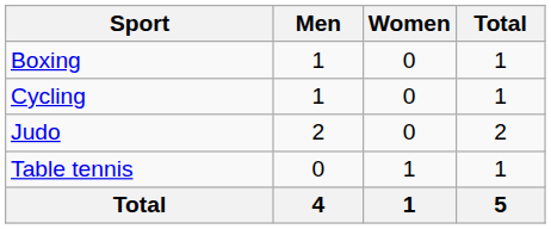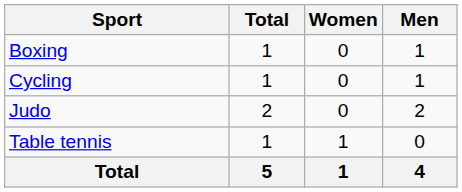 <table class="wikitable sortable" style="text-align:center;">
 <tr>
 <th width=180>Sport</th>
+<th width=55>Total</th>
+<th width=55 data-sort-type=number>Women</th>
 <th width=55 data-sort-type=number>Men</th>
-<th width=55 data-sort-type=number>Women</th>
-<th width=55>Total</th>
 </tr>
 <tr>
 <td align=left><a href='#'>Boxing</a></td>
 <td>1</td>
 <td>0</td>
 <td>1</td>
 </tr>
 <tr>
 <td align=left><a href='#'>Cycling</a></td>
 <td>1</td>
 <td>0</td>
 <td>1</td>
 </tr>
 <tr>
 <td align=left><a href='#'>Judo</a></td>
 <td>2</td>
 <td>0</td>
 <td>2</td>
 </tr>
 <tr>
 <td align=left><a href='#'>Table tennis</a></td>
-<td>0</td>
 <td>1</td>
 <td>1</td>
+<td>0</td>
 </tr>
 <tr>
 <th>Total</th>
+<th>5</th>
+<th>1</th>
 <th>4</th>
-<th>1</th>
-<th>5</th>
 </tr>
 </table>
